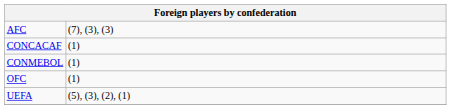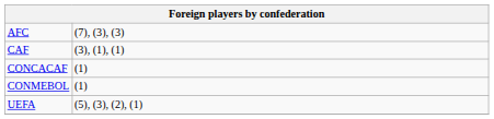 <table class="wikitable" style="font-size:90%;" width=50%>
 <tr>
 <th colspan=2 style="width:200px;">Foreign players by confederation</th>
 </tr>
 <tr>
 <td width=10%><a href='#'>AFC</a></td>
 <td> (7),   (3),   (3)</td>
+</tr>
+<tr>
+<td width=10%><a href='#'>CAF</a></td>
+<td> (3),   (1),   (1)</td>
 </tr>
 <tr>
 <td width=10%><a href='#'>CONCACAF</a></td>
 <td> (1)</td>
 </tr>
 <tr>
 <td width=10%><a href='#'>CONMEBOL</a></td>
 <td> (1)</td>
 </tr>
 <tr>
-<td width=10%><a href='#'>OFC</a></td>
-<td> (1)</td>
-</tr>
-<tr>
 <td width=10%><a href='#'>UEFA</a></td>
 <td> (5),  (3),  (2),  (1)</td>
 </tr>
 <tr>
 </tr>
 </table>
